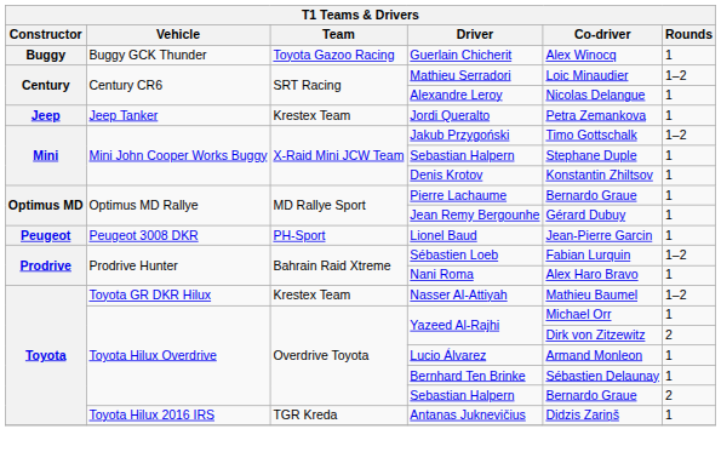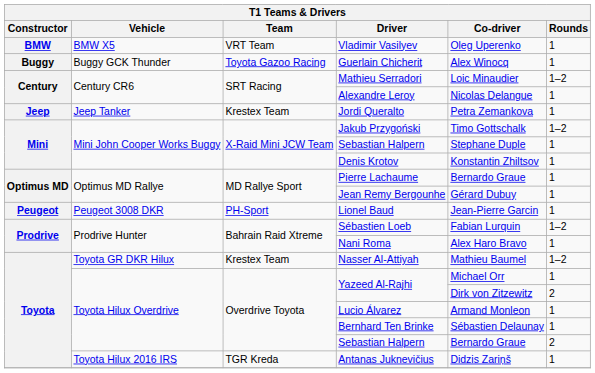 <table class="wikitable" style="font-size: 85%;">
 <tr>
 <th colspan=6><strong>T1 Teams & Drivers</strong></th>
 </tr>
 <tr>
 <th>Constructor</th>
 <th>Vehicle</th>
 <th>Team</th>
 <th>Driver</th>
 <th>Co-driver</th>
 <th>Rounds</th>
+</tr>
+<tr>
+<th><a href='#'>BMW</a></th>
+<td><a href='#'>BMW X5</a></td>
+<td> VRT Team</td>
+<td> <a href='#'>Vladimir Vasilyev</a></td>
+<td> <a href='#'>Oleg Uperenko</a></td>
+<td>1</td>
 </tr>
 <tr>
 <th>Buggy</th>
 <td>Buggy GCK Thunder</td>
 <td> <a href='#'>Toyota Gazoo Racing</a></td>
 <td> <a href='#'>Guerlain Chicherit</a></td>
 <td> <a href='#'>Alex Winocq</a></td>
 <td>1</td>
 </tr>
 <tr>
 <th rowspan=2>Century</th>
 <td rowspan=2>Century CR6</td>
 <td rowspan=2> SRT Racing</td>
 <td> <a href='#'>Mathieu Serradori</a></td>
 <td> <a href='#'>Loic Minaudier</a></td>
 <td>1–2</td>
 </tr>
 <tr>
 <td> <a href='#'>Alexandre Leroy</a></td>
 <td> <a href='#'>Nicolas Delangue</a></td>
 <td>1</td>
 </tr>
 <tr>
 <th><a href='#'>Jeep</a></th>
 <td><a href='#'>Jeep Tanker</a></td>
 <td> Krestex Team</td>
 <td> <a href='#'>Jordi Queralto</a></td>
 <td> <a href='#'>Petra Zemankova</a></td>
 <td>1</td>
 </tr>
 <tr>
 <th rowspan=3><a href='#'>Mini</a></th>
 <td rowspan=3><a href='#'>Mini John Cooper Works Buggy</a></td>
 <td rowspan=3> <a href='#'>X-Raid Mini JCW Team</a></td>
 <td> <a href='#'>Jakub Przygoński</a></td>
 <td> <a href='#'>Timo Gottschalk</a></td>
 <td>1–2</td>
 </tr>
 <tr>
 <td> <a href='#'>Sebastian Halpern</a></td>
 <td> <a href='#'>Stephane Duple</a></td>
 <td>1</td>
 </tr>
 <tr>
 <td> <a href='#'>Denis Krotov</a></td>
 <td> <a href='#'>Konstantin Zhiltsov</a></td>
 <td>1</td>
 </tr>
 <tr>
 <th rowspan=2>Optimus MD</th>
 <td rowspan=2>Optimus MD Rallye</td>
 <td rowspan=2> MD Rallye Sport</td>
 <td> <a href='#'>Pierre Lachaume</a></td>
 <td> <a href='#'>Bernardo Graue</a></td>
 <td>1</td>
 </tr>
 <tr>
 <td> <a href='#'>Jean Remy Bergounhe</a></td>
 <td> <a href='#'>Gérard Dubuy</a></td>
 <td>1</td>
 </tr>
 <tr>
 <th><a href='#'>Peugeot</a></th>
 <td><a href='#'>Peugeot 3008 DKR</a></td>
 <td> <a href='#'>PH-Sport</a></td>
 <td> <a href='#'>Lionel Baud</a></td>
 <td> <a href='#'>Jean-Pierre Garcin</a></td>
 <td>1</td>
 </tr>
 <tr>
 <th rowspan=2><a href='#'>Prodrive</a></th>
 <td rowspan=2>Prodrive Hunter</td>
 <td rowspan=2> Bahrain Raid Xtreme</td>
 <td> <a href='#'>Sébastien Loeb</a></td>
 <td> <a href='#'>Fabian Lurquin</a></td>
 <td>1–2</td>
 </tr>
 <tr>
 <td> <a href='#'>Nani Roma</a></td>
 <td> <a href='#'>Alex Haro Bravo</a></td>
 <td>1</td>
 </tr>
 <tr>
 <th rowspan=7><a href='#'>Toyota</a></th>
 <td><a href='#'>Toyota GR DKR Hilux</a></td>
 <td> Krestex Team</td>
 <td> <a href='#'>Nasser Al-Attiyah</a></td>
 <td> <a href='#'>Mathieu Baumel</a></td>
 <td>1–2</td>
 </tr>
 <tr>
 <td rowspan=5><a href='#'>Toyota Hilux Overdrive</a></td>
 <td rowspan=5> Overdrive Toyota</td>
 <td rowspan=2> <a href='#'>Yazeed Al-Rajhi</a></td>
 <td> <a href='#'>Michael Orr</a></td>
 <td>1</td>
 </tr>
 <tr>
 <td> <a href='#'>Dirk von Zitzewitz</a></td>
 <td>2</td>
 </tr>
 <tr>
 <td> <a href='#'>Lucio Álvarez</a></td>
 <td> <a href='#'>Armand Monleon</a></td>
 <td>1</td>
 </tr>
 <tr>
 <td> <a href='#'>Bernhard Ten Brinke</a></td>
 <td> <a href='#'>Sébastien Delaunay</a></td>
 <td>1</td>
 </tr>
 <tr>
 <td> <a href='#'>Sebastian Halpern</a></td>
 <td> <a href='#'>Bernardo Graue</a></td>
 <td>2</td>
 </tr>
 <tr>
 <td><a href='#'>Toyota Hilux 2016 IRS</a></td>
 <td> TGR Kreda</td>
 <td> <a href='#'>Antanas Juknevičius</a></td>
 <td> <a href='#'>Didzis Zariņš</a></td>
 <td>1</td>
 </tr>
 <tr>
 </tr>
 </table>
